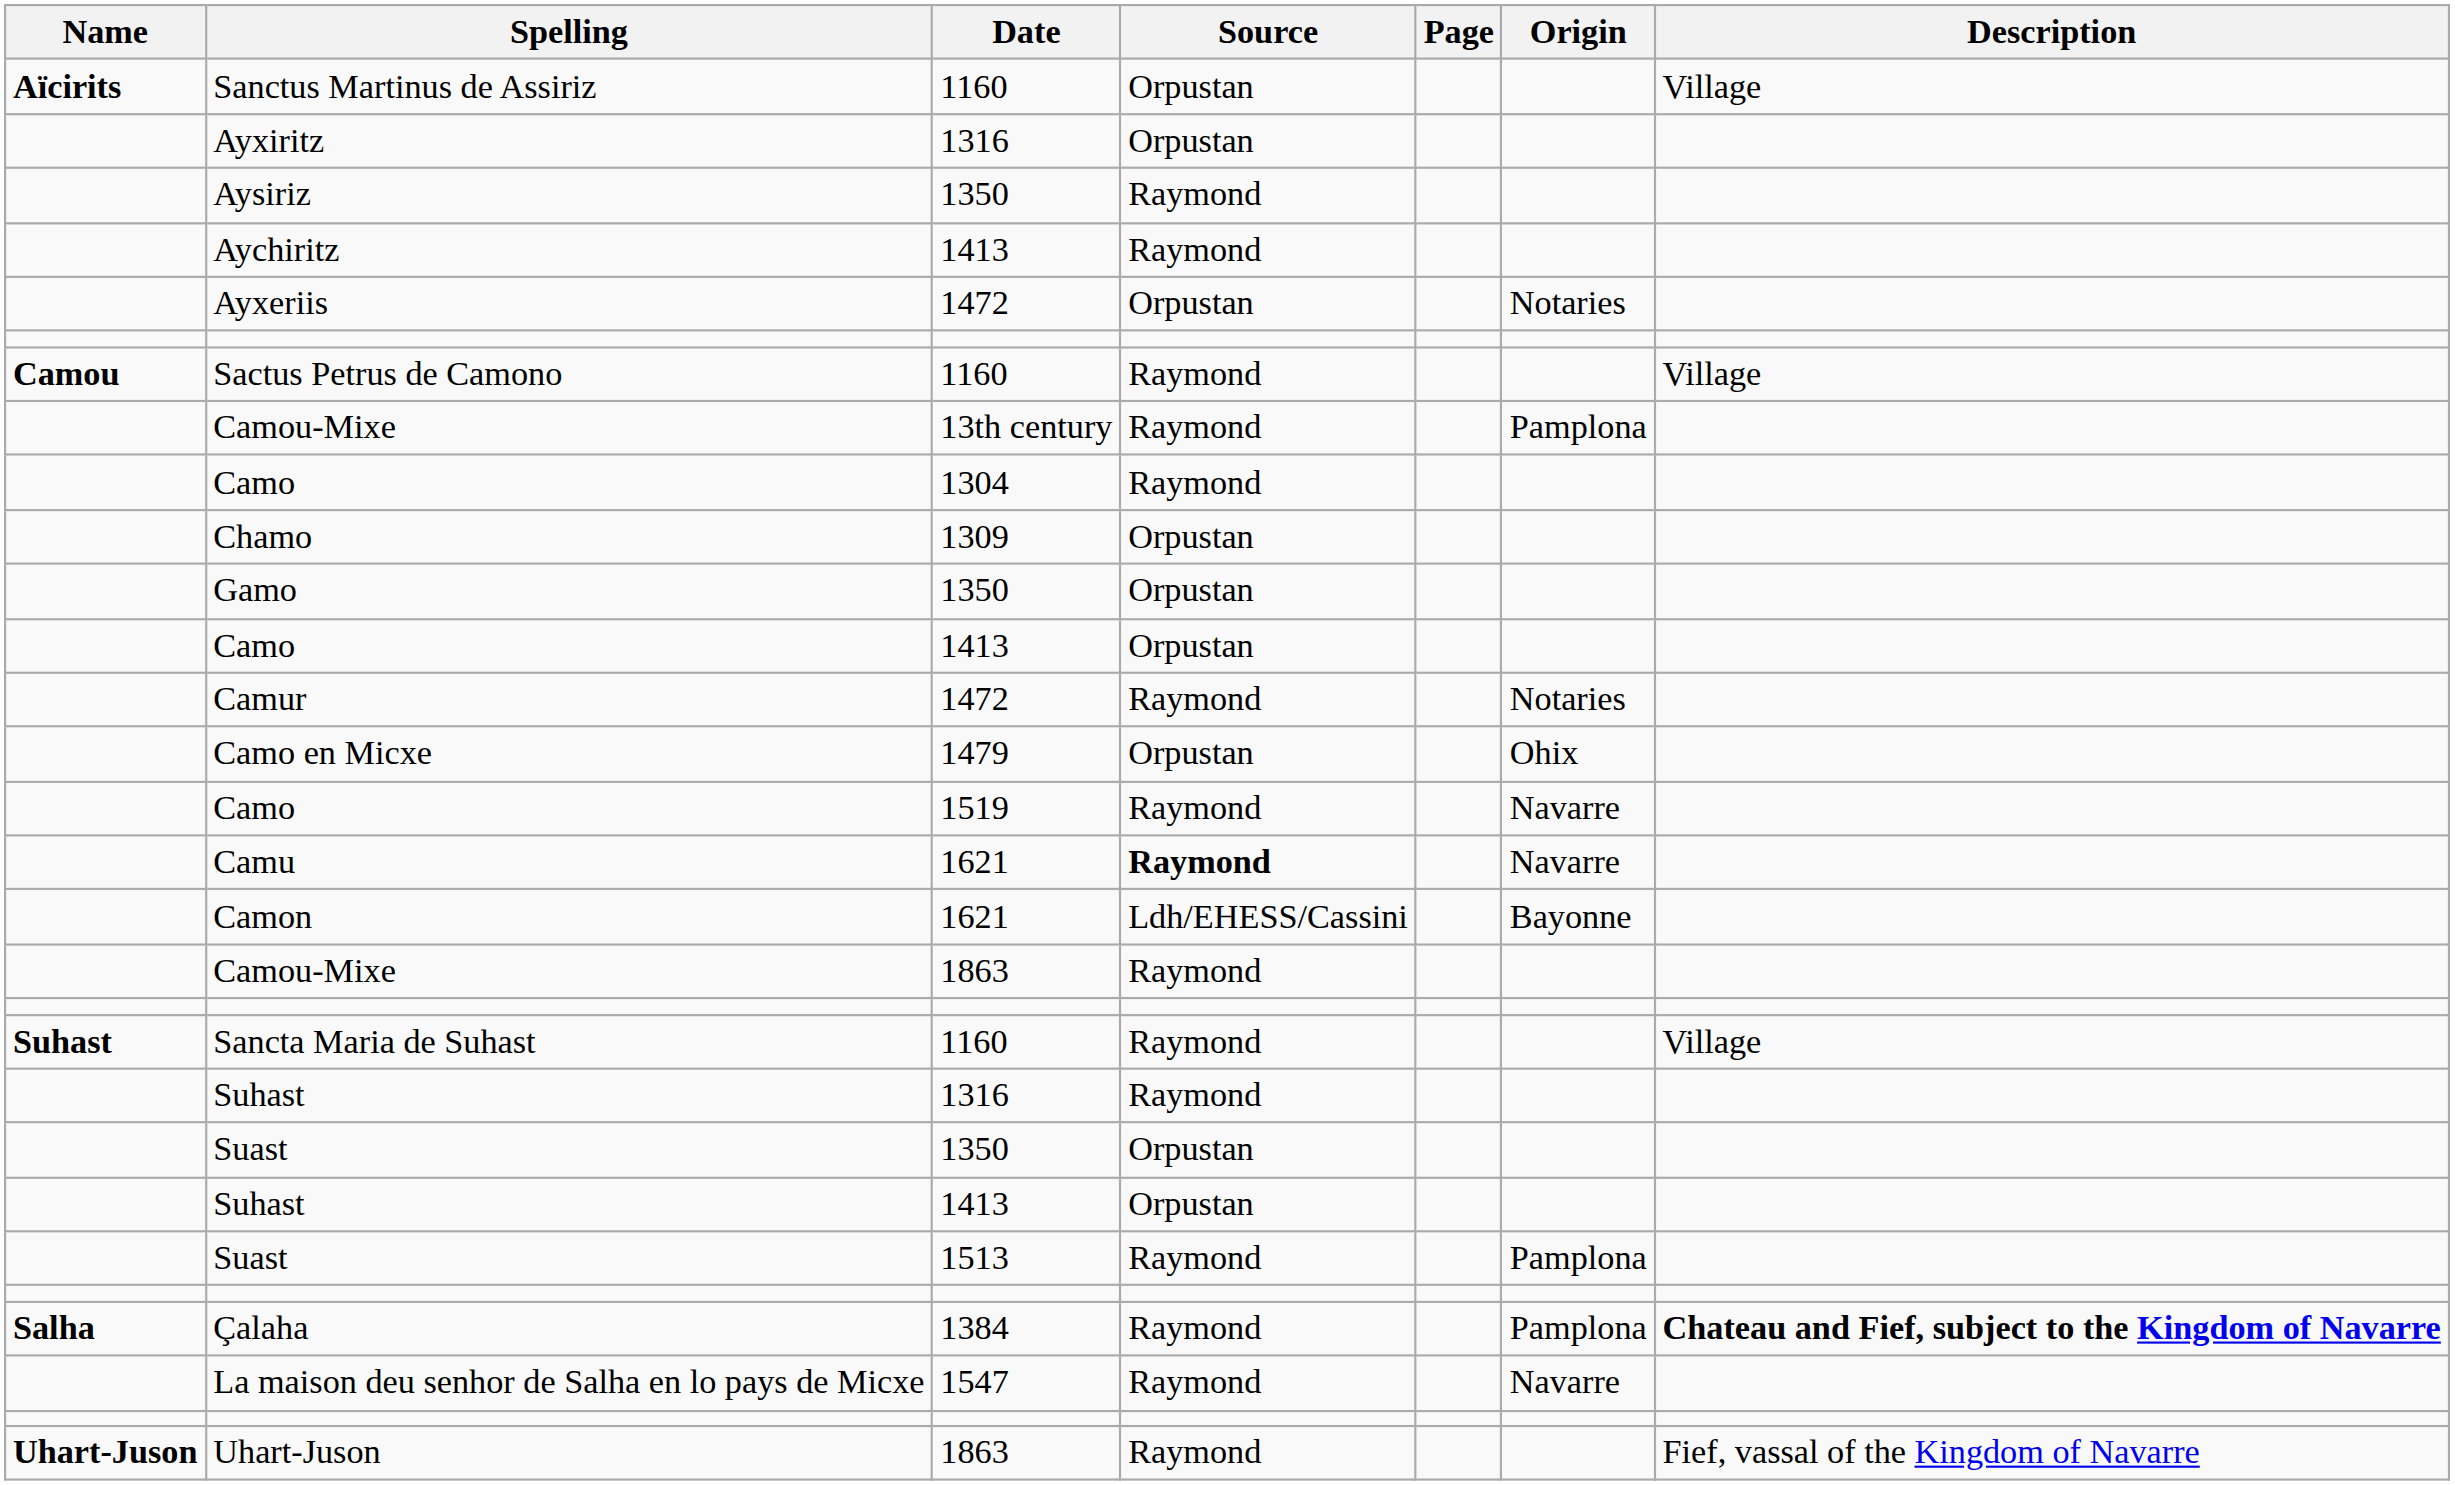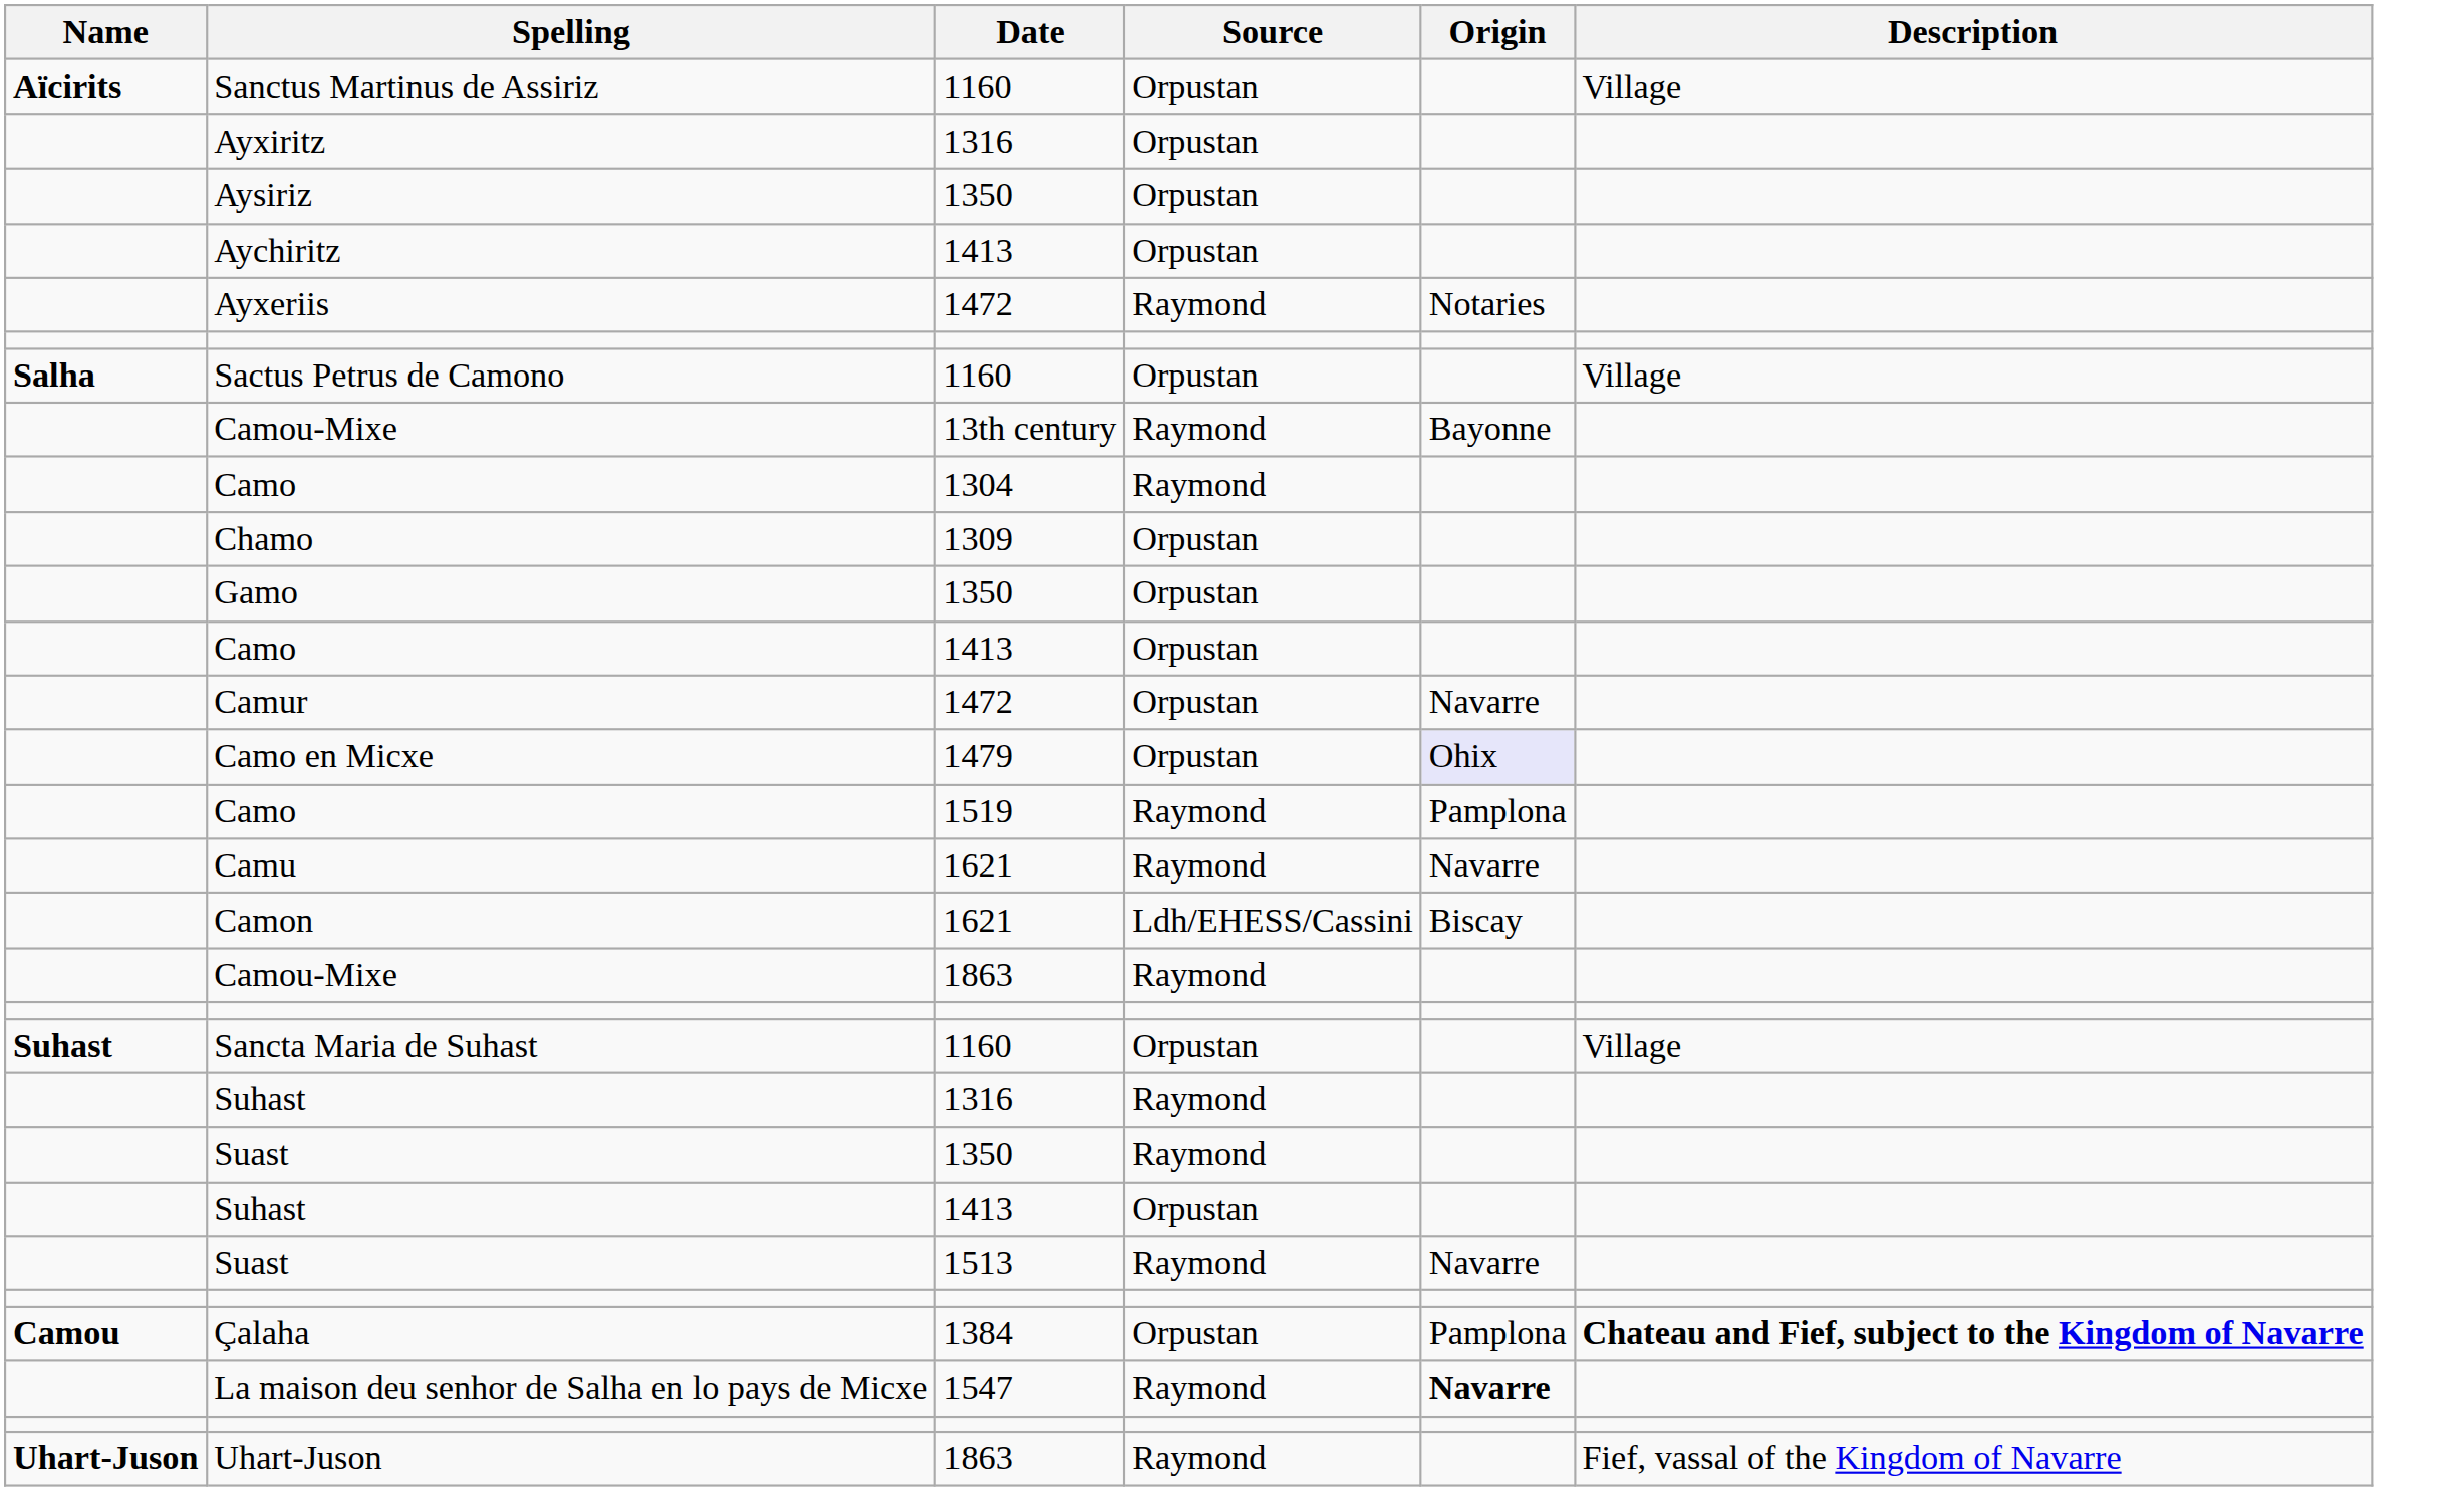 <table class="wikitable">
 <tr>
 <th>Name</th>
 <th>Spelling</th>
 <th>Date</th>
 <th>Source</th>
-<th>Page</th>
 <th>Origin</th>
 <th>Description</th>
 </tr>
 <tr>
 <td><strong>Aïcirits</strong></td>
 <td>Sanctus Martinus de Assiriz</td>
 <td>1160</td>
 <td>Orpustan</td>
-<td></td>
 <td></td>
 <td>Village</td>
 </tr>
 <tr>
 <td></td>
 <td>Ayxiritz</td>
 <td>1316</td>
 <td>Orpustan</td>
 <td></td>
 <td></td>
-<td></td>
 </tr>
 <tr>
 <td></td>
 <td>Aysiriz</td>
 <td>1350</td>
-<td>Raymond</td>
-<td></td>
+<td>Orpustan</td>
 <td></td>
 <td></td>
 </tr>
 <tr>
 <td></td>
 <td>Aychiritz</td>
 <td>1413</td>
-<td>Raymond</td>
-<td></td>
+<td>Orpustan</td>
 <td></td>
 <td></td>
 </tr>
 <tr>
 <td></td>
 <td>Ayxeriis</td>
 <td>1472</td>
-<td>Orpustan</td>
-<td></td>
+<td>Raymond</td>
 <td>Notaries</td>
 <td></td>
 </tr>
 <tr>
 <td></td>
 <td></td>
 <td></td>
 <td></td>
 <td></td>
 <td></td>
-<td></td>
 </tr>
 <tr>
-<td><strong>Camou</strong></td>
+<td><strong>Salha</strong></td>
 <td>Sactus Petrus de Camono</td>
 <td>1160</td>
-<td>Raymond</td>
-<td></td>
+<td>Orpustan</td>
 <td></td>
 <td>Village</td>
 </tr>
 <tr>
 <td></td>
 <td>Camou-Mixe</td>
 <td>13th century</td>
 <td>Raymond</td>
-<td></td>
-<td>Pamplona</td>
+<td>Bayonne</td>
 <td></td>
 </tr>
 <tr>
 <td></td>
 <td>Camo</td>
 <td>1304</td>
 <td>Raymond</td>
-<td></td>
 <td></td>
 <td></td>
 </tr>
 <tr>
 <td></td>
 <td>Chamo</td>
 <td>1309</td>
 <td>Orpustan</td>
 <td></td>
 <td></td>
-<td></td>
 </tr>
 <tr>
 <td></td>
 <td>Gamo</td>
 <td>1350</td>
 <td>Orpustan</td>
-<td></td>
 <td></td>
 <td></td>
 </tr>
 <tr>
 <td></td>
 <td>Camo</td>
 <td>1413</td>
 <td>Orpustan</td>
 <td></td>
 <td></td>
-<td></td>
 </tr>
 <tr>
 <td></td>
 <td>Camur</td>
 <td>1472</td>
-<td>Raymond</td>
-<td></td>
-<td>Notaries</td>
+<td>Orpustan</td>
+<td>Navarre</td>
 <td></td>
 </tr>
 <tr>
 <td></td>
 <td>Camo en Micxe</td>
 <td>1479</td>
 <td>Orpustan</td>
-<td></td>
-<td>Ohix</td>
+<td style="background: lavender;">Ohix</td>
 <td></td>
 </tr>
 <tr>
 <td></td>
 <td>Camo</td>
 <td>1519</td>
 <td>Raymond</td>
-<td></td>
-<td>Navarre</td>
+<td>Pamplona</td>
 <td></td>
 </tr>
 <tr>
 <td></td>
 <td>Camu</td>
 <td>1621</td>
-<td><strong>Raymond</strong></td>
-<td></td>
+<td>Raymond</td>
 <td>Navarre</td>
 <td></td>
 </tr>
 <tr>
 <td></td>
 <td>Camon</td>
 <td>1621</td>
 <td>Ldh/EHESS/Cassini</td>
-<td></td>
-<td>Bayonne</td>
+<td>Biscay</td>
 <td></td>
 </tr>
 <tr>
 <td></td>
 <td>Camou-Mixe</td>
 <td>1863</td>
 <td>Raymond</td>
 <td></td>
 <td></td>
-<td></td>
 </tr>
 <tr>
-<td></td>
 <td></td>
 <td></td>
 <td></td>
 <td></td>
 <td></td>
 <td></td>
 </tr>
 <tr>
 <td><strong>Suhast</strong></td>
 <td>Sancta Maria de Suhast</td>
 <td>1160</td>
-<td>Raymond</td>
-<td></td>
+<td>Orpustan</td>
 <td></td>
 <td>Village</td>
 </tr>
 <tr>
 <td></td>
 <td>Suhast</td>
 <td>1316</td>
 <td>Raymond</td>
 <td></td>
 <td></td>
-<td></td>
 </tr>
 <tr>
 <td></td>
 <td>Suast</td>
 <td>1350</td>
-<td>Orpustan</td>
-<td></td>
+<td>Raymond</td>
 <td></td>
 <td></td>
 </tr>
 <tr>
 <td></td>
 <td>Suhast</td>
 <td>1413</td>
 <td>Orpustan</td>
 <td></td>
 <td></td>
-<td></td>
 </tr>
 <tr>
 <td></td>
 <td>Suast</td>
 <td>1513</td>
 <td>Raymond</td>
-<td></td>
-<td>Pamplona</td>
+<td>Navarre</td>
 <td></td>
 </tr>
 <tr>
 <td></td>
 <td></td>
 <td></td>
 <td></td>
 <td></td>
 <td></td>
-<td></td>
 </tr>
 <tr>
-<td><strong>Salha</strong></td>
+<td><strong>Camou</strong></td>
 <td>Çalaha</td>
 <td>1384</td>
-<td>Raymond</td>
-<td></td>
+<td>Orpustan</td>
 <td>Pamplona</td>
 <td><strong>Chateau and Fief, subject to the <a href='#'>Kingdom of Navarre</a></strong></td>
 </tr>
 <tr>
 <td></td>
 <td>La maison deu senhor de Salha en lo pays de Micxe</td>
 <td>1547</td>
 <td>Raymond</td>
-<td></td>
-<td>Navarre</td>
+<td><strong>Navarre</strong></td>
 <td></td>
 </tr>
 <tr>
-<td></td>
 <td></td>
 <td></td>
 <td></td>
 <td></td>
 <td></td>
 <td></td>
 </tr>
 <tr>
 <td><strong>Uhart-Juson</strong></td>
 <td>Uhart-Juson</td>
 <td>1863</td>
 <td>Raymond</td>
 <td></td>
-<td></td>
 <td>Fief, vassal of the <a href='#'>Kingdom of Navarre</a></td>
 </tr>
 </table>
